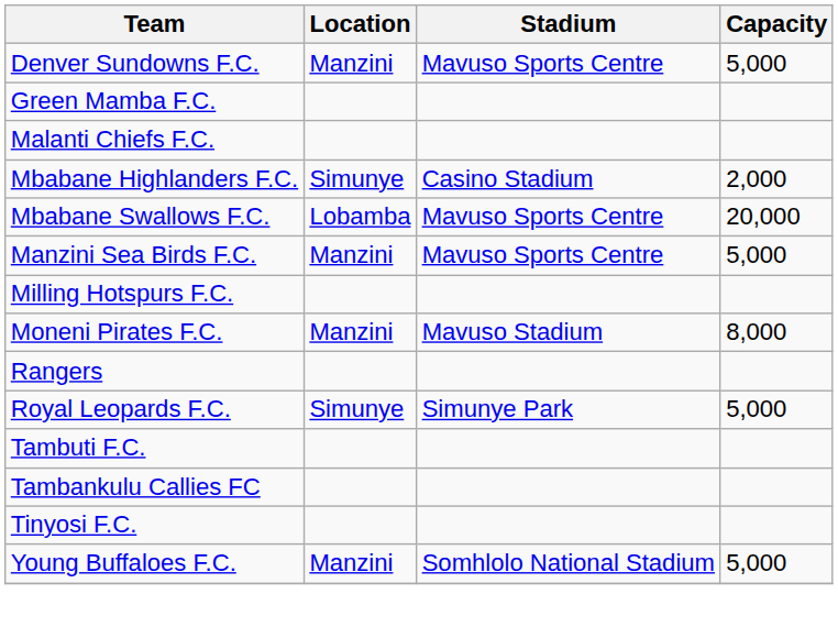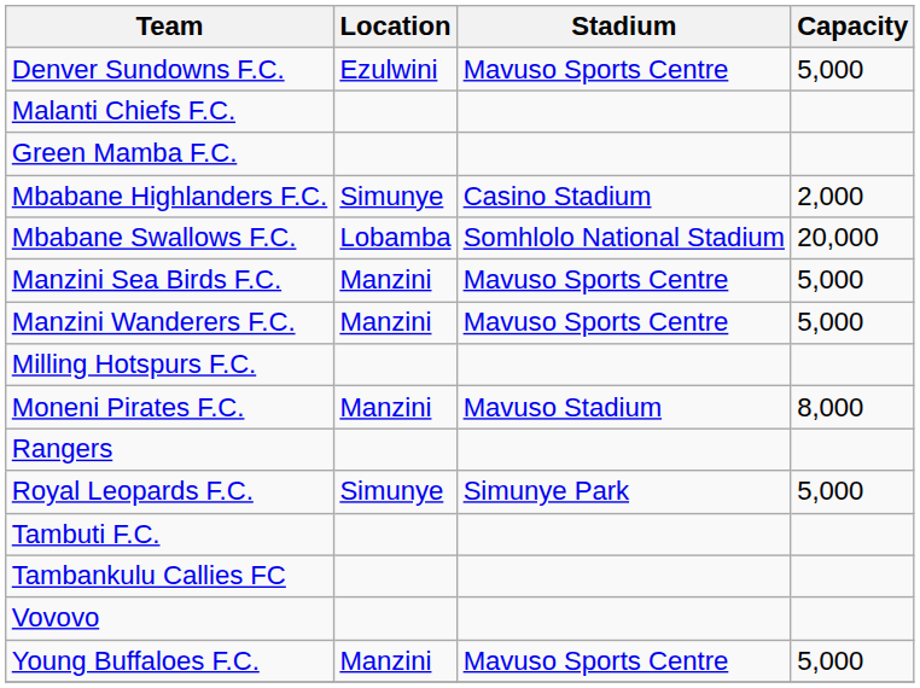 <table class="wikitable sortable">
 <tr>
 <th>Team</th>
 <th>Location</th>
 <th>Stadium</th>
 <th>Capacity</th>
 </tr>
 <tr>
 <td><a href='#'>Denver Sundowns F.C.</a></td>
-<td><a href='#'>Manzini</a></td>
+<td><a href='#'>Ezulwini</a></td>
 <td><a href='#'>Mavuso Sports Centre</a></td>
 <td>5,000</td>
 </tr>
 <tr>
-<td><a href='#'>Green Mamba F.C.</a></td>
+<td><a href='#'>Malanti Chiefs F.C.</a></td>
 <td></td>
 <td></td>
 <td></td>
 </tr>
 <tr>
-<td><a href='#'>Malanti Chiefs F.C.</a></td>
+<td><a href='#'>Green Mamba F.C.</a></td>
 <td></td>
 <td></td>
 <td></td>
 </tr>
 <tr>
 <td><a href='#'>Mbabane Highlanders F.C.</a></td>
 <td><a href='#'>Simunye</a></td>
 <td><a href='#'>Casino Stadium</a></td>
 <td>2,000</td>
 </tr>
 <tr>
 <td><a href='#'>Mbabane Swallows F.C.</a></td>
 <td><a href='#'>Lobamba</a></td>
-<td><a href='#'>Mavuso Sports Centre</a></td>
+<td><a href='#'>Somhlolo National Stadium</a></td>
 <td>20,000</td>
 </tr>
 <tr>
 <td><a href='#'>Manzini Sea Birds F.C.</a></td>
+<td><a href='#'>Manzini</a></td>
+<td><a href='#'>Mavuso Sports Centre</a></td>
+<td>5,000</td>
+</tr>
+<tr>
+<td><a href='#'>Manzini Wanderers F.C.</a></td>
 <td><a href='#'>Manzini</a></td>
 <td><a href='#'>Mavuso Sports Centre</a></td>
 <td>5,000</td>
 </tr>
 <tr>
 <td><a href='#'>Milling Hotspurs F.C.</a></td>
 <td></td>
 <td></td>
 <td></td>
 </tr>
 <tr>
 <td><a href='#'>Moneni Pirates F.C.</a></td>
 <td><a href='#'>Manzini</a></td>
 <td><a href='#'>Mavuso Stadium</a></td>
 <td>8,000</td>
 </tr>
 <tr>
 <td><a href='#'>Rangers</a></td>
 <td></td>
 <td></td>
 <td></td>
 </tr>
 <tr>
 <td><a href='#'>Royal Leopards F.C.</a></td>
 <td><a href='#'>Simunye</a></td>
 <td><a href='#'>Simunye Park</a></td>
 <td>5,000</td>
 </tr>
 <tr>
 <td><a href='#'>Tambuti F.C.</a></td>
 <td></td>
 <td></td>
 <td></td>
 </tr>
 <tr>
 <td><a href='#'>Tambankulu Callies FC</a></td>
 <td></td>
 <td></td>
 <td></td>
 </tr>
 <tr>
-<td><a href='#'>Tinyosi F.C.</a></td>
+<td><a href='#'>Vovovo</a></td>
 <td></td>
 <td></td>
 <td></td>
 </tr>
 <tr>
 <td><a href='#'>Young Buffaloes F.C.</a></td>
 <td><a href='#'>Manzini</a></td>
-<td><a href='#'>Somhlolo National Stadium</a></td>
+<td><a href='#'>Mavuso Sports Centre</a></td>
 <td>5,000</td>
 </tr>
 <tr>
 </tr>
 </table>
